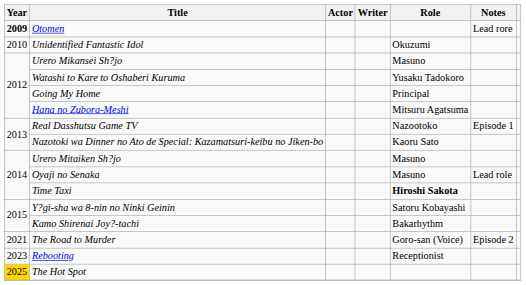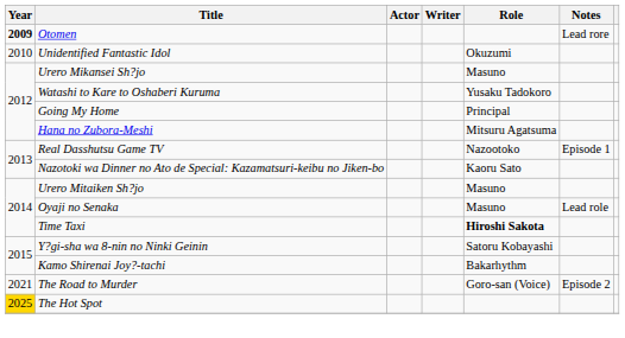 <table class="wikitable">
 <tr>
 <th>Year</th>
 <th>Title</th>
 <th>Actor</th>
 <th>Writer</th>
 <th>Role</th>
 <th>Notes</th>
 <th></th>
 </tr>
 <tr>
 <td><strong>2009</strong></td>
 <td><em><a href='#'>Otomen</a></em></td>
 <td></td>
 <td></td>
 <td></td>
 <td>Lead rore</td>
 <td></td>
 </tr>
 <tr>
 <td>2010</td>
 <td><em>Unidentified Fantastic Idol</em></td>
 <td></td>
 <td></td>
 <td>Okuzumi</td>
 <td></td>
 <td></td>
 </tr>
 <tr>
 <td rowspan="4">2012</td>
 <td><em>Urero Mikansei Sh?jo</em></td>
 <td></td>
 <td></td>
 <td>Masuno</td>
 <td></td>
 <td></td>
 </tr>
 <tr>
 <td><em>Watashi to Kare to Oshaberi Kuruma</em></td>
 <td></td>
 <td></td>
 <td>Yusaku Tadokoro</td>
 <td></td>
 <td></td>
 </tr>
 <tr>
 <td><em>Going My Home</em></td>
 <td></td>
 <td></td>
 <td>Principal</td>
 <td></td>
 <td></td>
 </tr>
 <tr>
 <td><em><a href='#'>Hana no Zubora-Meshi</a></em></td>
 <td></td>
 <td></td>
 <td>Mitsuru Agatsuma</td>
 <td></td>
 <td></td>
 </tr>
 <tr>
 <td rowspan="2">2013</td>
 <td><em>Real Dasshutsu Game TV</em></td>
 <td></td>
 <td></td>
 <td>Nazootoko</td>
 <td>Episode 1</td>
 <td></td>
 </tr>
 <tr>
 <td><em>Nazotoki wa Dinner no Ato de Special: Kazamatsuri-keibu no Jiken-bo</em></td>
 <td></td>
 <td></td>
 <td>Kaoru Sato</td>
 <td></td>
 <td></td>
 </tr>
 <tr>
 <td rowspan="3">2014</td>
 <td><em>Urero Mitaiken Sh?jo</em></td>
 <td></td>
 <td></td>
 <td>Masuno</td>
 <td></td>
 <td></td>
 </tr>
 <tr>
 <td><em>Oyaji no Senaka</em></td>
 <td></td>
 <td></td>
 <td>Masuno</td>
 <td>Lead role</td>
 <td></td>
 </tr>
 <tr>
 <td><em>Time Taxi</em></td>
 <td></td>
 <td></td>
 <td><strong>Hiroshi Sakota</strong></td>
 <td></td>
 <td></td>
 </tr>
 <tr>
 <td rowspan="2">2015</td>
 <td><em>Y?gi-sha wa 8-nin no Ninki Geinin</em></td>
 <td></td>
 <td></td>
 <td>Satoru Kobayashi</td>
 <td></td>
 <td></td>
 </tr>
 <tr>
 <td><em>Kamo Shirenai Joy?-tachi</em></td>
 <td></td>
 <td></td>
 <td>Bakarhythm</td>
 <td></td>
 <td></td>
 </tr>
 <tr>
 <td>2021</td>
 <td><em>The Road to Murder</em></td>
 <td></td>
 <td></td>
 <td>Goro-san (Voice)</td>
 <td>Episode 2</td>
 <td></td>
 </tr>
 <tr>
-<td>2023</td>
-<td><em><a href='#'>Rebooting</a></em></td>
-<td></td>
-<td></td>
-<td>Receptionist</td>
-<td></td>
-<td></td>
-</tr>
-<tr>
 <td style="background: gold;">2025</td>
 <td><em>The Hot Spot</em></td>
 <td></td>
 <td></td>
 <td></td>
 <td></td>
 <td></td>
 </tr>
 <tr>
 </tr>
 </table>
